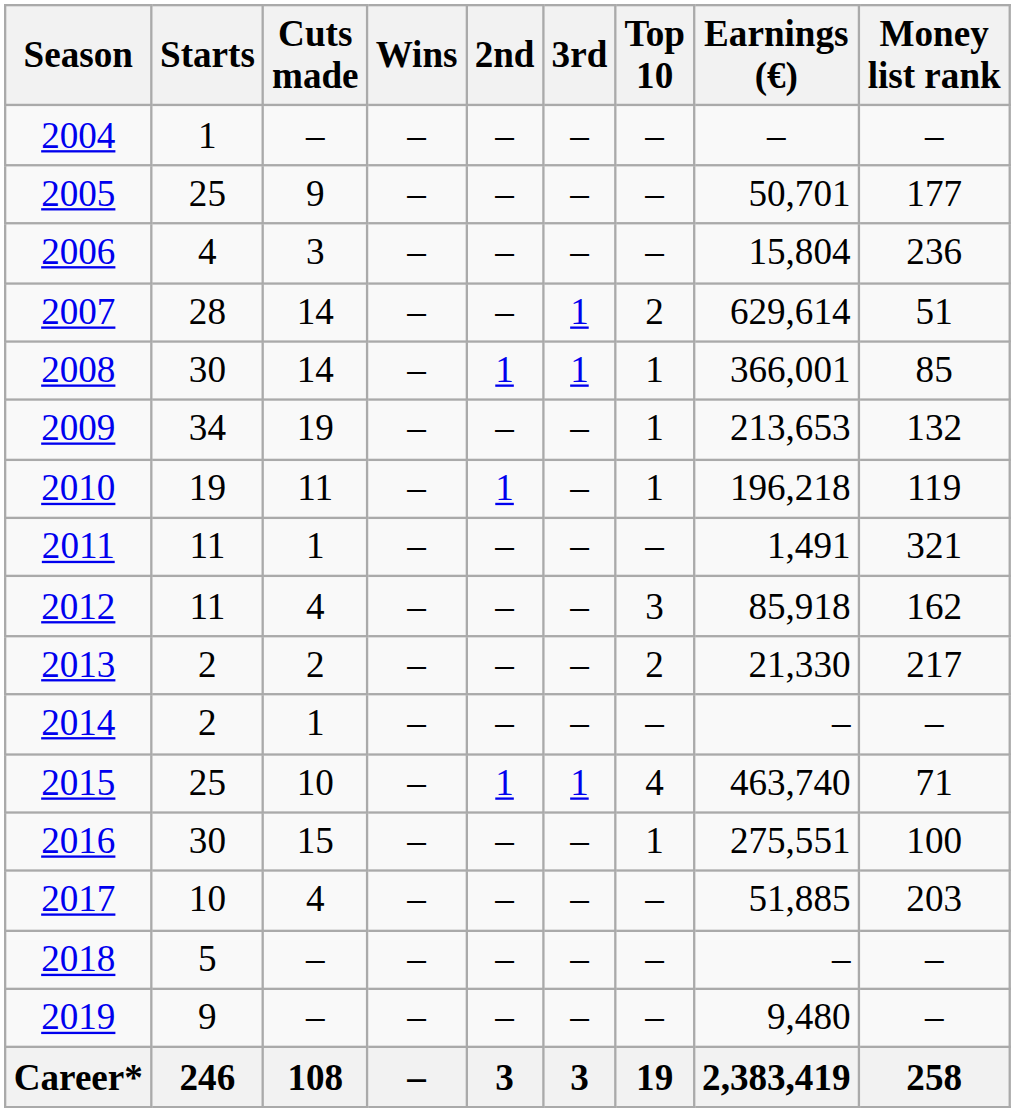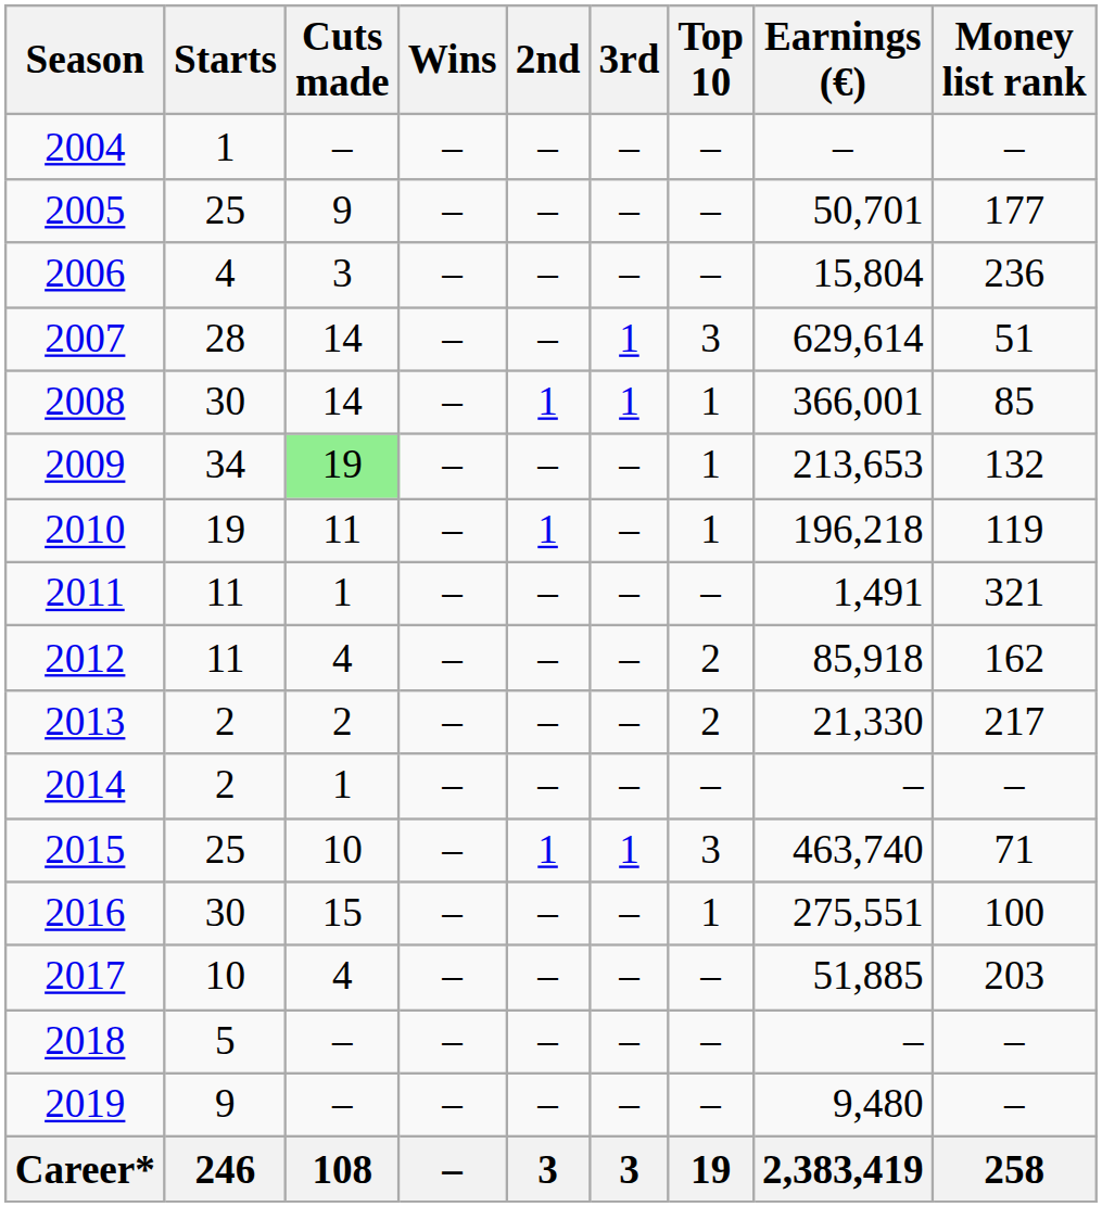 <table class="wikitable" style="text-align:center">
 <tr>
 <th>Season</th>
 <th>Starts</th>
 <th>Cuts<br>made</th>
 <th>Wins</th>
 <th>2nd</th>
 <th>3rd</th>
 <th>Top<br>10</th>
 <th>Earnings<br>(€)</th>
 <th>Money<br>list rank</th>
 </tr>
 <tr>
 <td><a href='#'>2004</a></td>
 <td>1</td>
 <td>–</td>
 <td>–</td>
 <td>–</td>
 <td>–</td>
 <td>–</td>
 <td>–</td>
 <td>–</td>
 </tr>
 <tr>
 <td><a href='#'>2005</a></td>
 <td>25</td>
 <td>9</td>
 <td>–</td>
 <td>–</td>
 <td>–</td>
 <td>–</td>
 <td style="text-align:right;">50,701</td>
 <td>177</td>
 </tr>
 <tr>
 <td><a href='#'>2006</a></td>
 <td>4</td>
 <td>3</td>
 <td>–</td>
 <td>–</td>
 <td>–</td>
 <td>–</td>
 <td style="text-align:right;">15,804</td>
 <td>236</td>
 </tr>
 <tr>
 <td><a href='#'>2007</a></td>
 <td>28</td>
 <td>14</td>
 <td>–</td>
 <td>–</td>
 <td><a href='#'>1</a></td>
-<td>2</td>
+<td>3</td>
 <td style="text-align:right;">629,614</td>
 <td>51</td>
 </tr>
 <tr>
 <td><a href='#'>2008</a></td>
 <td>30</td>
 <td>14</td>
 <td>–</td>
 <td><a href='#'>1</a></td>
 <td><a href='#'>1</a></td>
 <td>1</td>
 <td style="text-align:right;">366,001</td>
 <td>85</td>
 </tr>
 <tr>
 <td><a href='#'>2009</a></td>
 <td>34</td>
-<td>19</td>
+<td style="background: lightgreen;">19</td>
 <td>–</td>
 <td>–</td>
 <td>–</td>
 <td>1</td>
 <td style="text-align:right;">213,653</td>
 <td>132</td>
 </tr>
 <tr>
 <td><a href='#'>2010</a></td>
 <td>19</td>
 <td>11</td>
 <td>–</td>
 <td><a href='#'>1</a></td>
 <td>–</td>
 <td>1</td>
 <td style="text-align:right;">196,218</td>
 <td>119</td>
 </tr>
 <tr>
 <td><a href='#'>2011</a></td>
 <td>11</td>
 <td>1</td>
 <td>–</td>
 <td>–</td>
 <td>–</td>
 <td>–</td>
 <td style="text-align:right;">1,491</td>
 <td>321</td>
 </tr>
 <tr>
 <td><a href='#'>2012</a></td>
 <td>11</td>
 <td>4</td>
 <td>–</td>
 <td>–</td>
 <td>–</td>
-<td>3</td>
+<td>2</td>
 <td style="text-align:right;">85,918</td>
 <td>162</td>
 </tr>
 <tr>
 <td><a href='#'>2013</a></td>
 <td>2</td>
 <td>2</td>
 <td>–</td>
 <td>–</td>
 <td>–</td>
 <td>2</td>
 <td style="text-align:right;">21,330</td>
 <td>217</td>
 </tr>
 <tr>
 <td><a href='#'>2014</a></td>
 <td>2</td>
 <td>1</td>
 <td>–</td>
 <td>–</td>
 <td>–</td>
 <td>–</td>
 <td style="text-align:right;">–</td>
 <td>–</td>
 </tr>
 <tr>
 <td><a href='#'>2015</a></td>
 <td>25</td>
 <td>10</td>
 <td>–</td>
 <td><a href='#'>1</a></td>
 <td><a href='#'>1</a></td>
-<td>4</td>
+<td>3</td>
 <td style="text-align:right;">463,740</td>
 <td>71</td>
 </tr>
 <tr>
 <td><a href='#'>2016</a></td>
 <td>30</td>
 <td>15</td>
 <td>–</td>
 <td>–</td>
 <td>–</td>
 <td>1</td>
 <td style="text-align:right;">275,551</td>
 <td>100</td>
 </tr>
 <tr>
 <td><a href='#'>2017</a></td>
 <td>10</td>
 <td>4</td>
 <td>–</td>
 <td>–</td>
 <td>–</td>
 <td>–</td>
 <td style="text-align:right;">51,885</td>
 <td>203</td>
 </tr>
 <tr>
 <td><a href='#'>2018</a></td>
 <td>5</td>
 <td>–</td>
 <td>–</td>
 <td>–</td>
 <td>–</td>
 <td>–</td>
 <td style="text-align:right;">–</td>
 <td>–</td>
 </tr>
 <tr>
 <td><a href='#'>2019</a></td>
 <td>9</td>
 <td>–</td>
 <td>–</td>
 <td>–</td>
 <td>–</td>
 <td>–</td>
 <td style="text-align:right;">9,480</td>
 <td>–</td>
 </tr>
 <tr>
 <th>Career*</th>
 <th>246</th>
 <th>108</th>
 <th>–</th>
 <th>3</th>
 <th>3</th>
 <th>19</th>
 <th>2,383,419</th>
 <th>258</th>
 </tr>
 </table>
